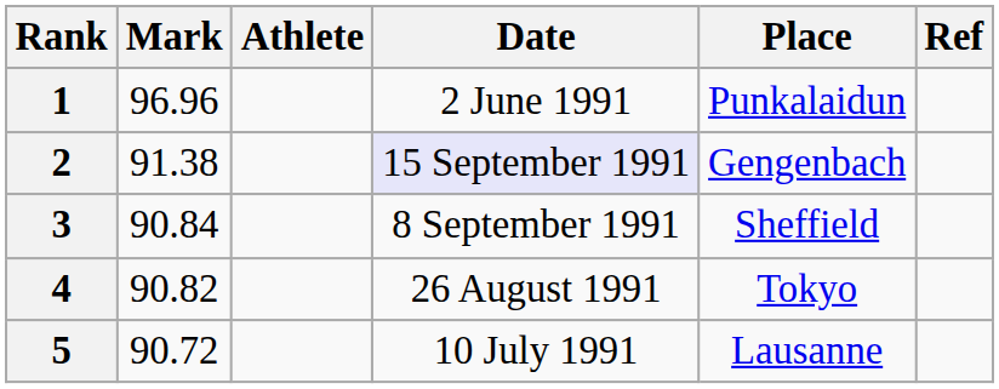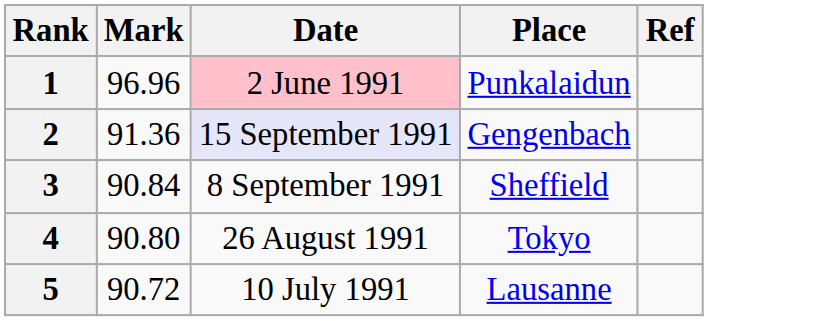 <table class="wikitable" style="text-align:center">
 <tr>
 <th>Rank</th>
 <th>Mark</th>
-<th>Athlete</th>
 <th>Date</th>
 <th>Place</th>
 <th>Ref</th>
 </tr>
 <tr>
 <th>1</th>
 <td align="center">96.96</td>
-<td align=left></td>
-<td>2 June 1991</td>
+<td style="background: pink;">2 June 1991</td>
 <td><a href='#'>Punkalaidun</a></td>
 <td></td>
 </tr>
 <tr>
 <th>2</th>
-<td align="center">91.38</td>
-<td align=left></td>
+<td align="center">91.36</td>
 <td style="background: lavender;">15 September 1991</td>
 <td><a href='#'>Gengenbach</a></td>
 <td></td>
 </tr>
 <tr>
 <th>3</th>
 <td align="center">90.84</td>
-<td align=left></td>
 <td>8 September 1991</td>
 <td><a href='#'>Sheffield</a></td>
 <td></td>
 </tr>
 <tr>
 <th>4</th>
-<td align="center">90.82</td>
-<td align=left></td>
+<td align="center">90.80</td>
 <td>26 August 1991</td>
 <td><a href='#'>Tokyo</a></td>
 <td></td>
 </tr>
 <tr>
 <th>5</th>
 <td align="center">90.72</td>
-<td align=left></td>
 <td>10 July 1991</td>
 <td><a href='#'>Lausanne</a></td>
 <td></td>
 </tr>
 </table>
